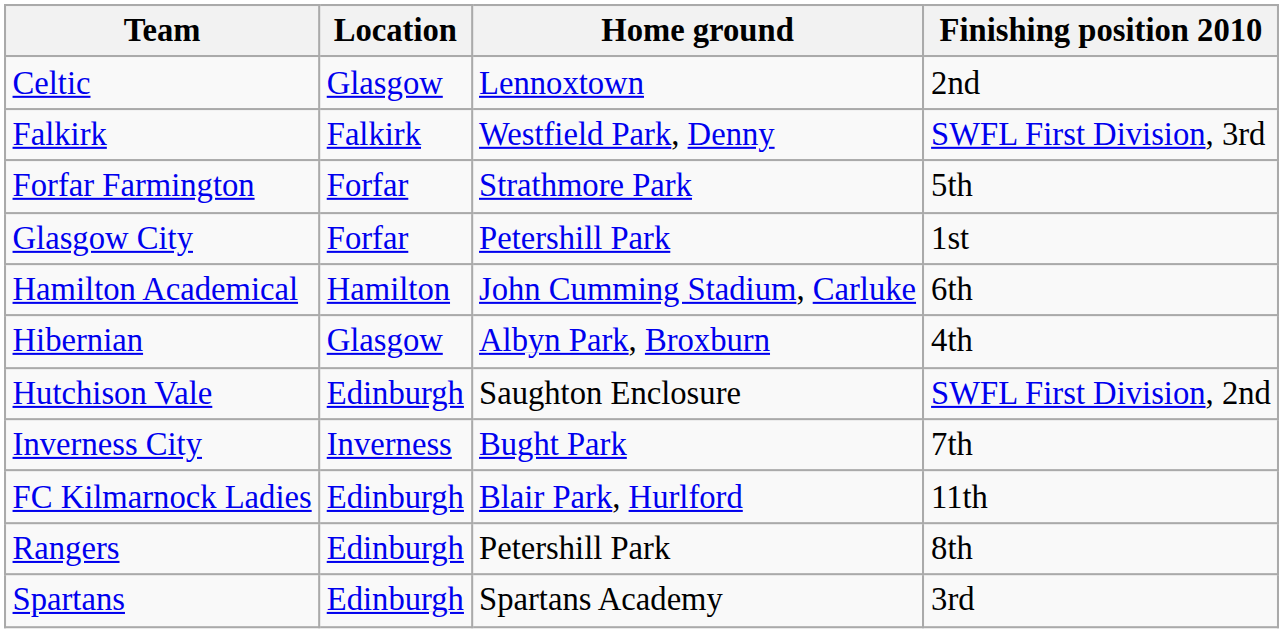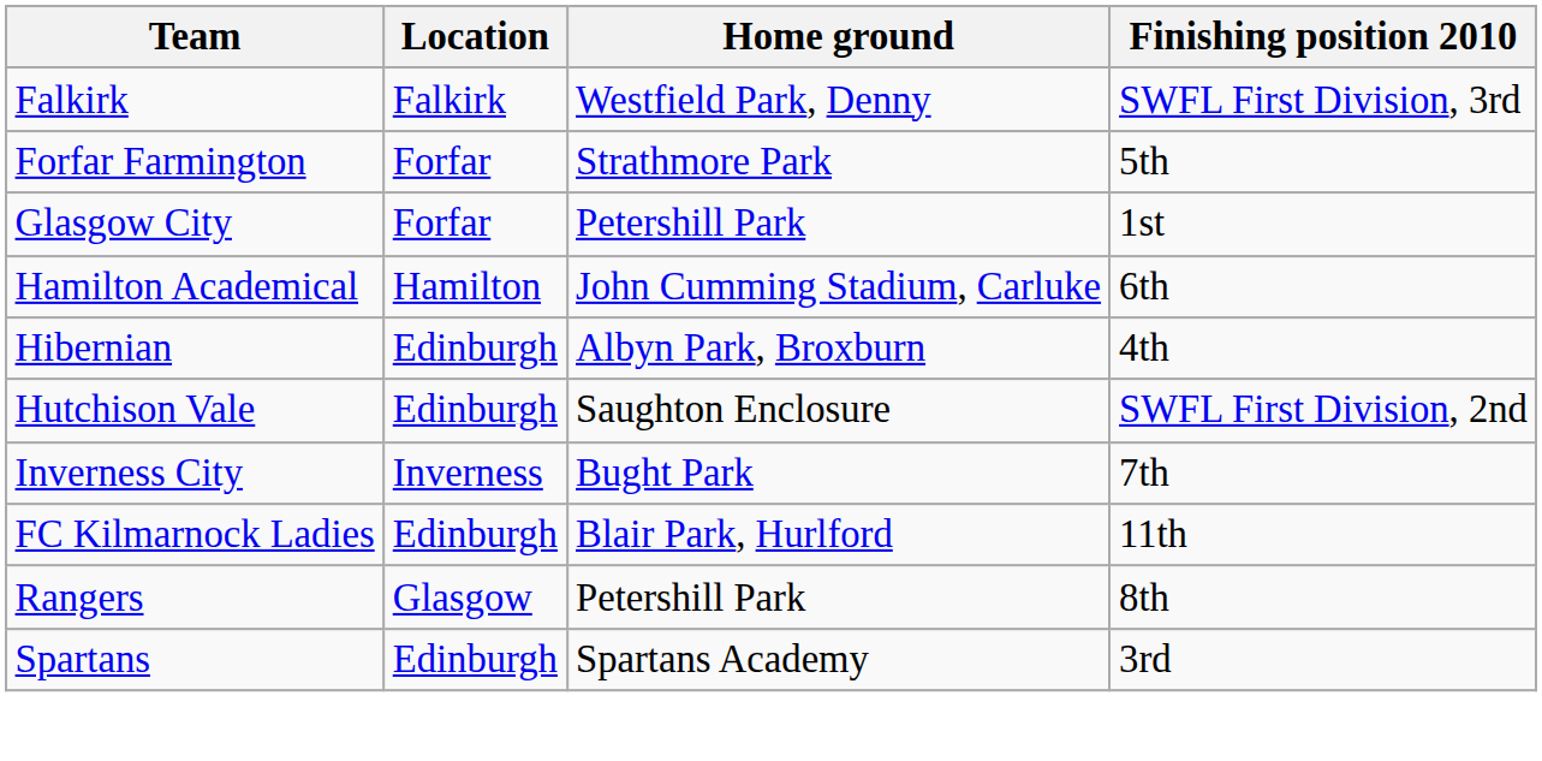 <table class="wikitable sortable">
 <tr>
 <th>Team</th>
 <th>Location</th>
 <th>Home ground</th>
 <th data-sort-type="number">Finishing position 2010</th>
-</tr>
-<tr>
-<td><a href='#'>Celtic</a></td>
-<td><a href='#'>Glasgow</a></td>
-<td><a href='#'>Lennoxtown</a></td>
-<td>2nd</td>
 </tr>
 <tr>
 <td><a href='#'>Falkirk</a></td>
 <td><a href='#'>Falkirk</a></td>
 <td><a href='#'>Westfield Park</a>, <a href='#'>Denny</a></td>
 <td><a href='#'>SWFL First Division</a>, 3rd</td>
 </tr>
 <tr>
 <td><a href='#'>Forfar Farmington</a></td>
 <td><a href='#'>Forfar</a></td>
 <td><a href='#'>Strathmore Park</a></td>
 <td>5th</td>
 </tr>
 <tr>
 <td><a href='#'>Glasgow City</a></td>
 <td><a href='#'>Forfar</a></td>
 <td><a href='#'>Petershill Park</a></td>
 <td>1st</td>
 </tr>
 <tr>
 <td><a href='#'>Hamilton Academical</a></td>
 <td><a href='#'>Hamilton</a></td>
 <td><a href='#'>John Cumming Stadium</a>, <a href='#'>Carluke</a></td>
 <td>6th</td>
 </tr>
 <tr>
 <td><a href='#'>Hibernian</a></td>
-<td><a href='#'>Glasgow</a></td>
+<td><a href='#'>Edinburgh</a></td>
 <td><a href='#'>Albyn Park</a>, <a href='#'>Broxburn</a></td>
 <td>4th</td>
 </tr>
 <tr>
 <td><a href='#'>Hutchison Vale</a></td>
 <td><a href='#'>Edinburgh</a></td>
 <td>Saughton Enclosure</td>
 <td> <a href='#'>SWFL First Division</a>, 2nd</td>
 </tr>
 <tr>
 <td><a href='#'>Inverness City</a></td>
 <td><a href='#'>Inverness</a></td>
 <td><a href='#'>Bught Park</a></td>
 <td>7th</td>
 </tr>
 <tr>
 <td><a href='#'>FC Kilmarnock Ladies</a></td>
 <td><a href='#'>Edinburgh</a></td>
 <td><a href='#'>Blair Park</a>, <a href='#'>Hurlford</a></td>
 <td>11th</td>
 </tr>
 <tr>
 <td><a href='#'>Rangers</a></td>
-<td><a href='#'>Edinburgh</a></td>
+<td><a href='#'>Glasgow</a></td>
 <td>Petershill Park</td>
 <td>8th</td>
 </tr>
 <tr>
 <td><a href='#'>Spartans</a></td>
 <td><a href='#'>Edinburgh</a></td>
 <td>Spartans Academy</td>
 <td>3rd</td>
 </tr>
 </table>
